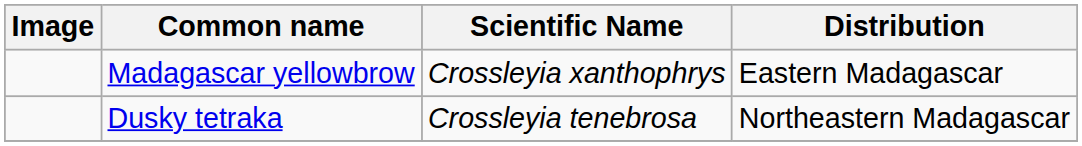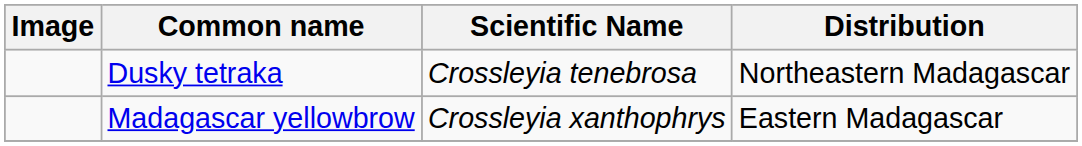 <table class="wikitable">
 <tr>
 <th>Image</th>
 <th>Common name</th>
 <th>Scientific Name</th>
 <th>Distribution</th>
 </tr>
 <tr>
 <td></td>
+<td><a href='#'>Dusky tetraka</a></td>
+<td><em>Crossleyia tenebrosa</em></td>
+<td>Northeastern Madagascar</td>
+</tr>
+<tr>
+<td></td>
 <td><a href='#'>Madagascar yellowbrow</a></td>
 <td><em>Crossleyia xanthophrys</em></td>
 <td>Eastern Madagascar</td>
 </tr>
 <tr>
-<td></td>
-<td><a href='#'>Dusky tetraka</a></td>
-<td><em>Crossleyia tenebrosa</em></td>
-<td>Northeastern Madagascar</td>
-</tr>
-<tr>
 </tr>
 </table>
